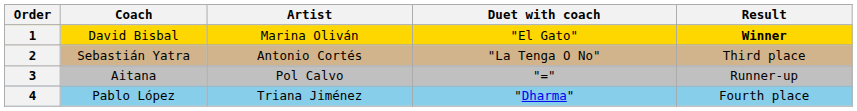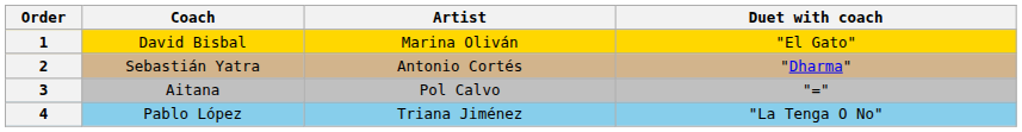 <table class="wikitable" style="text-align: center; width:100%">
 <tr>
 <th style="width:02%">Order</th>
 <th style="width:10%">Coach</th>
 <th style="width:14%">Artist</th>
 <th style="width:18%">Duet with coach</th>
-<th style="width:12%">Result</th>
 </tr>
 <tr style="background:gold">
 <th>1</th>
 <td>David Bisbal</td>
 <td>Marina Oliván</td>
 <td>"El Gato"</td>
-<td><strong>Winner</strong></td>
 </tr>
 <tr style="background:tan">
 <th>2</th>
 <td>Sebastián Yatra</td>
 <td>Antonio Cortés</td>
-<td>"La Tenga O No"</td>
-<td>Third place</td>
+<td>"<a href='#'>Dharma</a>"</td>
 </tr>
 <tr style="background:silver">
 <th>3</th>
 <td>Aitana</td>
 <td>Pol Calvo</td>
 <td>"="</td>
-<td>Runner-up</td>
 </tr>
 <tr style="background:skyblue">
 <th>4</th>
 <td>Pablo López</td>
 <td>Triana Jiménez</td>
-<td>"<a href='#'>Dharma</a>"</td>
-<td>Fourth place</td>
+<td>"La Tenga O No"</td>
 </tr>
 </table>
